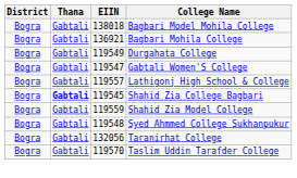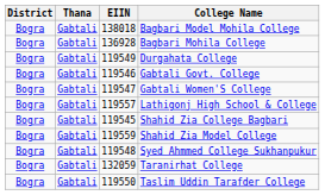 <table class="wikitable">
 <tr>
 <th>District</th>
 <th>Thana</th>
 <th>EIIN</th>
 <th>College Name</th>
 </tr>
 <tr>
 <td style="text-align: center;"><a href='#'>Bogra</a></td>
 <td style="text-align: center;"><a href='#'>Gabtali</a></td>
 <td style="text-align: center;">138018</td>
 <td><a href='#'>Bagbari Model Mohila College</a></td>
 </tr>
 <tr>
 <td style="text-align: center;"><a href='#'>Bogra</a></td>
 <td style="text-align: center;"><a href='#'>Gabtali</a></td>
-<td style="text-align: center;">136921</td>
+<td style="text-align: center;">136928</td>
 <td><a href='#'>Bagbari Mohila College</a></td>
 </tr>
 <tr>
 <td style="text-align: center;"><a href='#'>Bogra</a></td>
 <td style="text-align: center;"><a href='#'>Gabtali</a></td>
 <td style="text-align: center;">119549</td>
 <td><a href='#'>Durgahata College</a></td>
+</tr>
+<tr>
+<td style="text-align: center;"><a href='#'>Bogra</a></td>
+<td style="text-align: center;"><a href='#'>Gabtali</a></td>
+<td style="text-align: center;">119546</td>
+<td><a href='#'>Gabtali Govt. College</a></td>
 </tr>
 <tr>
 <td style="text-align: center;"><a href='#'>Bogra</a></td>
 <td style="text-align: center;"><a href='#'>Gabtali</a></td>
 <td style="text-align: center;">119547</td>
 <td><a href='#'>Gabtali Women'S College</a></td>
 </tr>
 <tr>
 <td style="text-align: center;"><a href='#'>Bogra</a></td>
 <td style="text-align: center;"><a href='#'>Gabtali</a></td>
 <td style="text-align: center;">119557</td>
 <td><a href='#'>Lathigonj High School & College</a></td>
 </tr>
 <tr>
 <td style="text-align: center;"><a href='#'>Bogra</a></td>
-<td style="text-align: center;"><strong><a href='#'>Gabtali</a></strong></td>
+<td style="text-align: center;"><a href='#'>Gabtali</a></td>
 <td style="text-align: center;">119545</td>
 <td><a href='#'>Shahid Zia College Bagbari</a></td>
 </tr>
 <tr>
 <td style="text-align: center;"><a href='#'>Bogra</a></td>
 <td style="text-align: center;"><a href='#'>Gabtali</a></td>
 <td style="text-align: center;">119559</td>
 <td><a href='#'>Shahid Zia Model College</a></td>
 </tr>
 <tr>
 <td style="text-align: center;"><a href='#'>Bogra</a></td>
 <td style="text-align: center;"><a href='#'>Gabtali</a></td>
 <td style="text-align: center;">119548</td>
 <td><a href='#'>Syed Ahmmed College Sukhanpukur</a></td>
 </tr>
 <tr>
 <td style="text-align: center;"><a href='#'>Bogra</a></td>
 <td style="text-align: center;"><a href='#'>Gabtali</a></td>
-<td style="text-align: center;">132056</td>
+<td style="text-align: center;">132059</td>
 <td><a href='#'>Taranirhat College</a></td>
 </tr>
 <tr>
 <td style="text-align: center;"><a href='#'>Bogra</a></td>
 <td style="text-align: center;"><a href='#'>Gabtali</a></td>
-<td style="text-align: center;">119570</td>
+<td style="text-align: center;">119550</td>
 <td><a href='#'>Taslim Uddin Tarafder College</a></td>
 </tr>
 </table>
